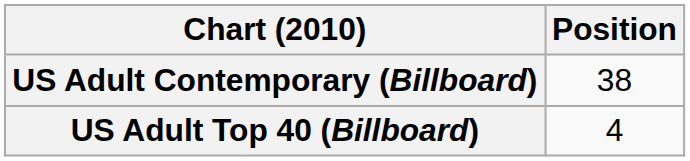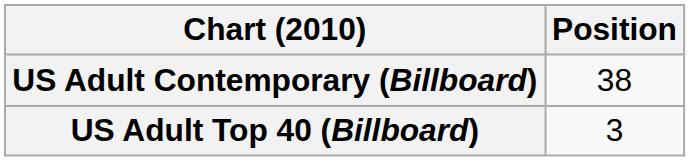 <table class="wikitable sortable plainrowheaders">
 <tr>
 <th>Chart (2010)</th>
 <th>Position</th>
 </tr>
 <tr>
 <th scope="row">US Adult Contemporary (<em>Billboard</em>)</th>
 <td style="text-align:center;">38</td>
 </tr>
 <tr>
 <th scope="row">US Adult Top 40 (<em>Billboard</em>)</th>
-<td style="text-align:center;">4</td>
+<td style="text-align:center;">3</td>
 </tr>
 </table>
